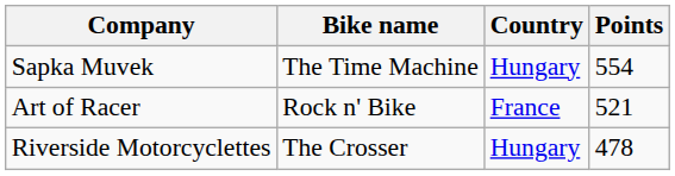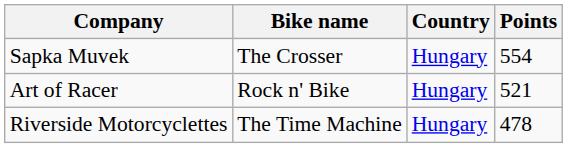 <table class="wikitable" border="1">
 <tr>
 <th>Company</th>
 <th>Bike name</th>
 <th>Country</th>
 <th>Points</th>
 </tr>
 <tr>
 <td>Sapka Muvek</td>
-<td>The Time Machine</td>
+<td>The Crosser</td>
 <td><a href='#'>Hungary</a></td>
 <td>554</td>
 </tr>
 <tr>
 <td>Art of Racer</td>
 <td>Rock n' Bike</td>
-<td><a href='#'>France</a></td>
+<td><a href='#'>Hungary</a></td>
 <td>521</td>
 </tr>
 <tr>
 <td>Riverside Motorcyclettes</td>
-<td>The Crosser</td>
+<td>The Time Machine</td>
 <td><a href='#'>Hungary</a></td>
 <td>478</td>
 </tr>
 </table>
